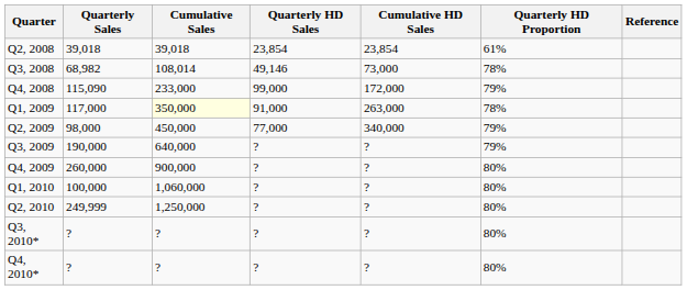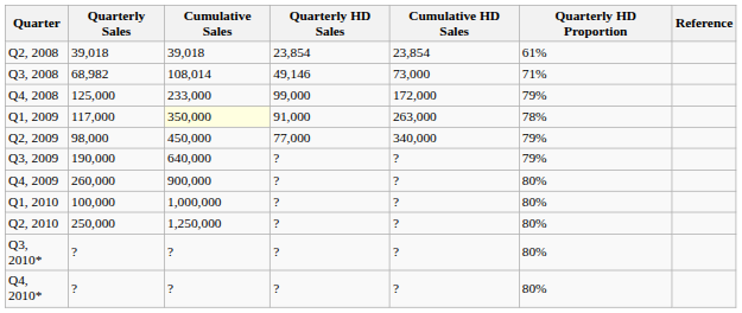 <table class="wikitable">
 <tr>
 <th>Quarter</th>
 <th>Quarterly Sales</th>
 <th>Cumulative Sales</th>
 <th>Quarterly HD Sales</th>
 <th>Cumulative HD Sales</th>
 <th>Quarterly HD Proportion</th>
 <th>Reference</th>
 </tr>
 <tr>
 <td>Q2, 2008</td>
 <td>39,018</td>
 <td>39,018</td>
 <td>23,854</td>
 <td>23,854</td>
 <td>61%</td>
 <td></td>
 </tr>
 <tr>
 <td>Q3, 2008</td>
 <td>68,982</td>
 <td>108,014</td>
 <td>49,146</td>
 <td>73,000</td>
-<td>78%</td>
+<td>71%</td>
 <td></td>
 </tr>
 <tr>
 <td>Q4, 2008</td>
-<td>115,090</td>
+<td>125,000</td>
 <td>233,000</td>
 <td>99,000</td>
 <td>172,000</td>
 <td>79%</td>
 <td></td>
 </tr>
 <tr>
 <td>Q1, 2009</td>
 <td>117,000</td>
 <td style="background: lightyellow;">350,000</td>
 <td>91,000</td>
 <td>263,000</td>
 <td>78%</td>
 <td></td>
 </tr>
 <tr>
 <td>Q2, 2009</td>
 <td>98,000</td>
 <td>450,000</td>
 <td>77,000</td>
 <td>340,000</td>
 <td>79%</td>
 <td></td>
 </tr>
 <tr>
 <td>Q3, 2009</td>
 <td>190,000</td>
 <td>640,000</td>
 <td>?</td>
 <td>?</td>
 <td>79%</td>
 <td></td>
 </tr>
 <tr>
 <td>Q4, 2009</td>
 <td>260,000</td>
 <td>900,000</td>
 <td>?</td>
 <td>?</td>
 <td>80%</td>
 <td></td>
 </tr>
 <tr>
 <td>Q1, 2010</td>
 <td>100,000</td>
-<td>1,060,000</td>
+<td>1,000,000</td>
 <td>?</td>
 <td>?</td>
 <td>80%</td>
 <td></td>
 </tr>
 <tr>
 <td>Q2, 2010</td>
-<td>249,999</td>
+<td>250,000</td>
 <td>1,250,000</td>
 <td>?</td>
 <td>?</td>
 <td>80%</td>
 <td></td>
 </tr>
 <tr>
 <td>Q3, 2010*</td>
 <td>?</td>
 <td>?</td>
 <td>?</td>
 <td>?</td>
 <td>80%</td>
 <td></td>
 </tr>
 <tr>
 <td>Q4, 2010*</td>
 <td>?</td>
 <td>?</td>
 <td>?</td>
 <td>?</td>
 <td>80%</td>
 <td></td>
 </tr>
 </table>
